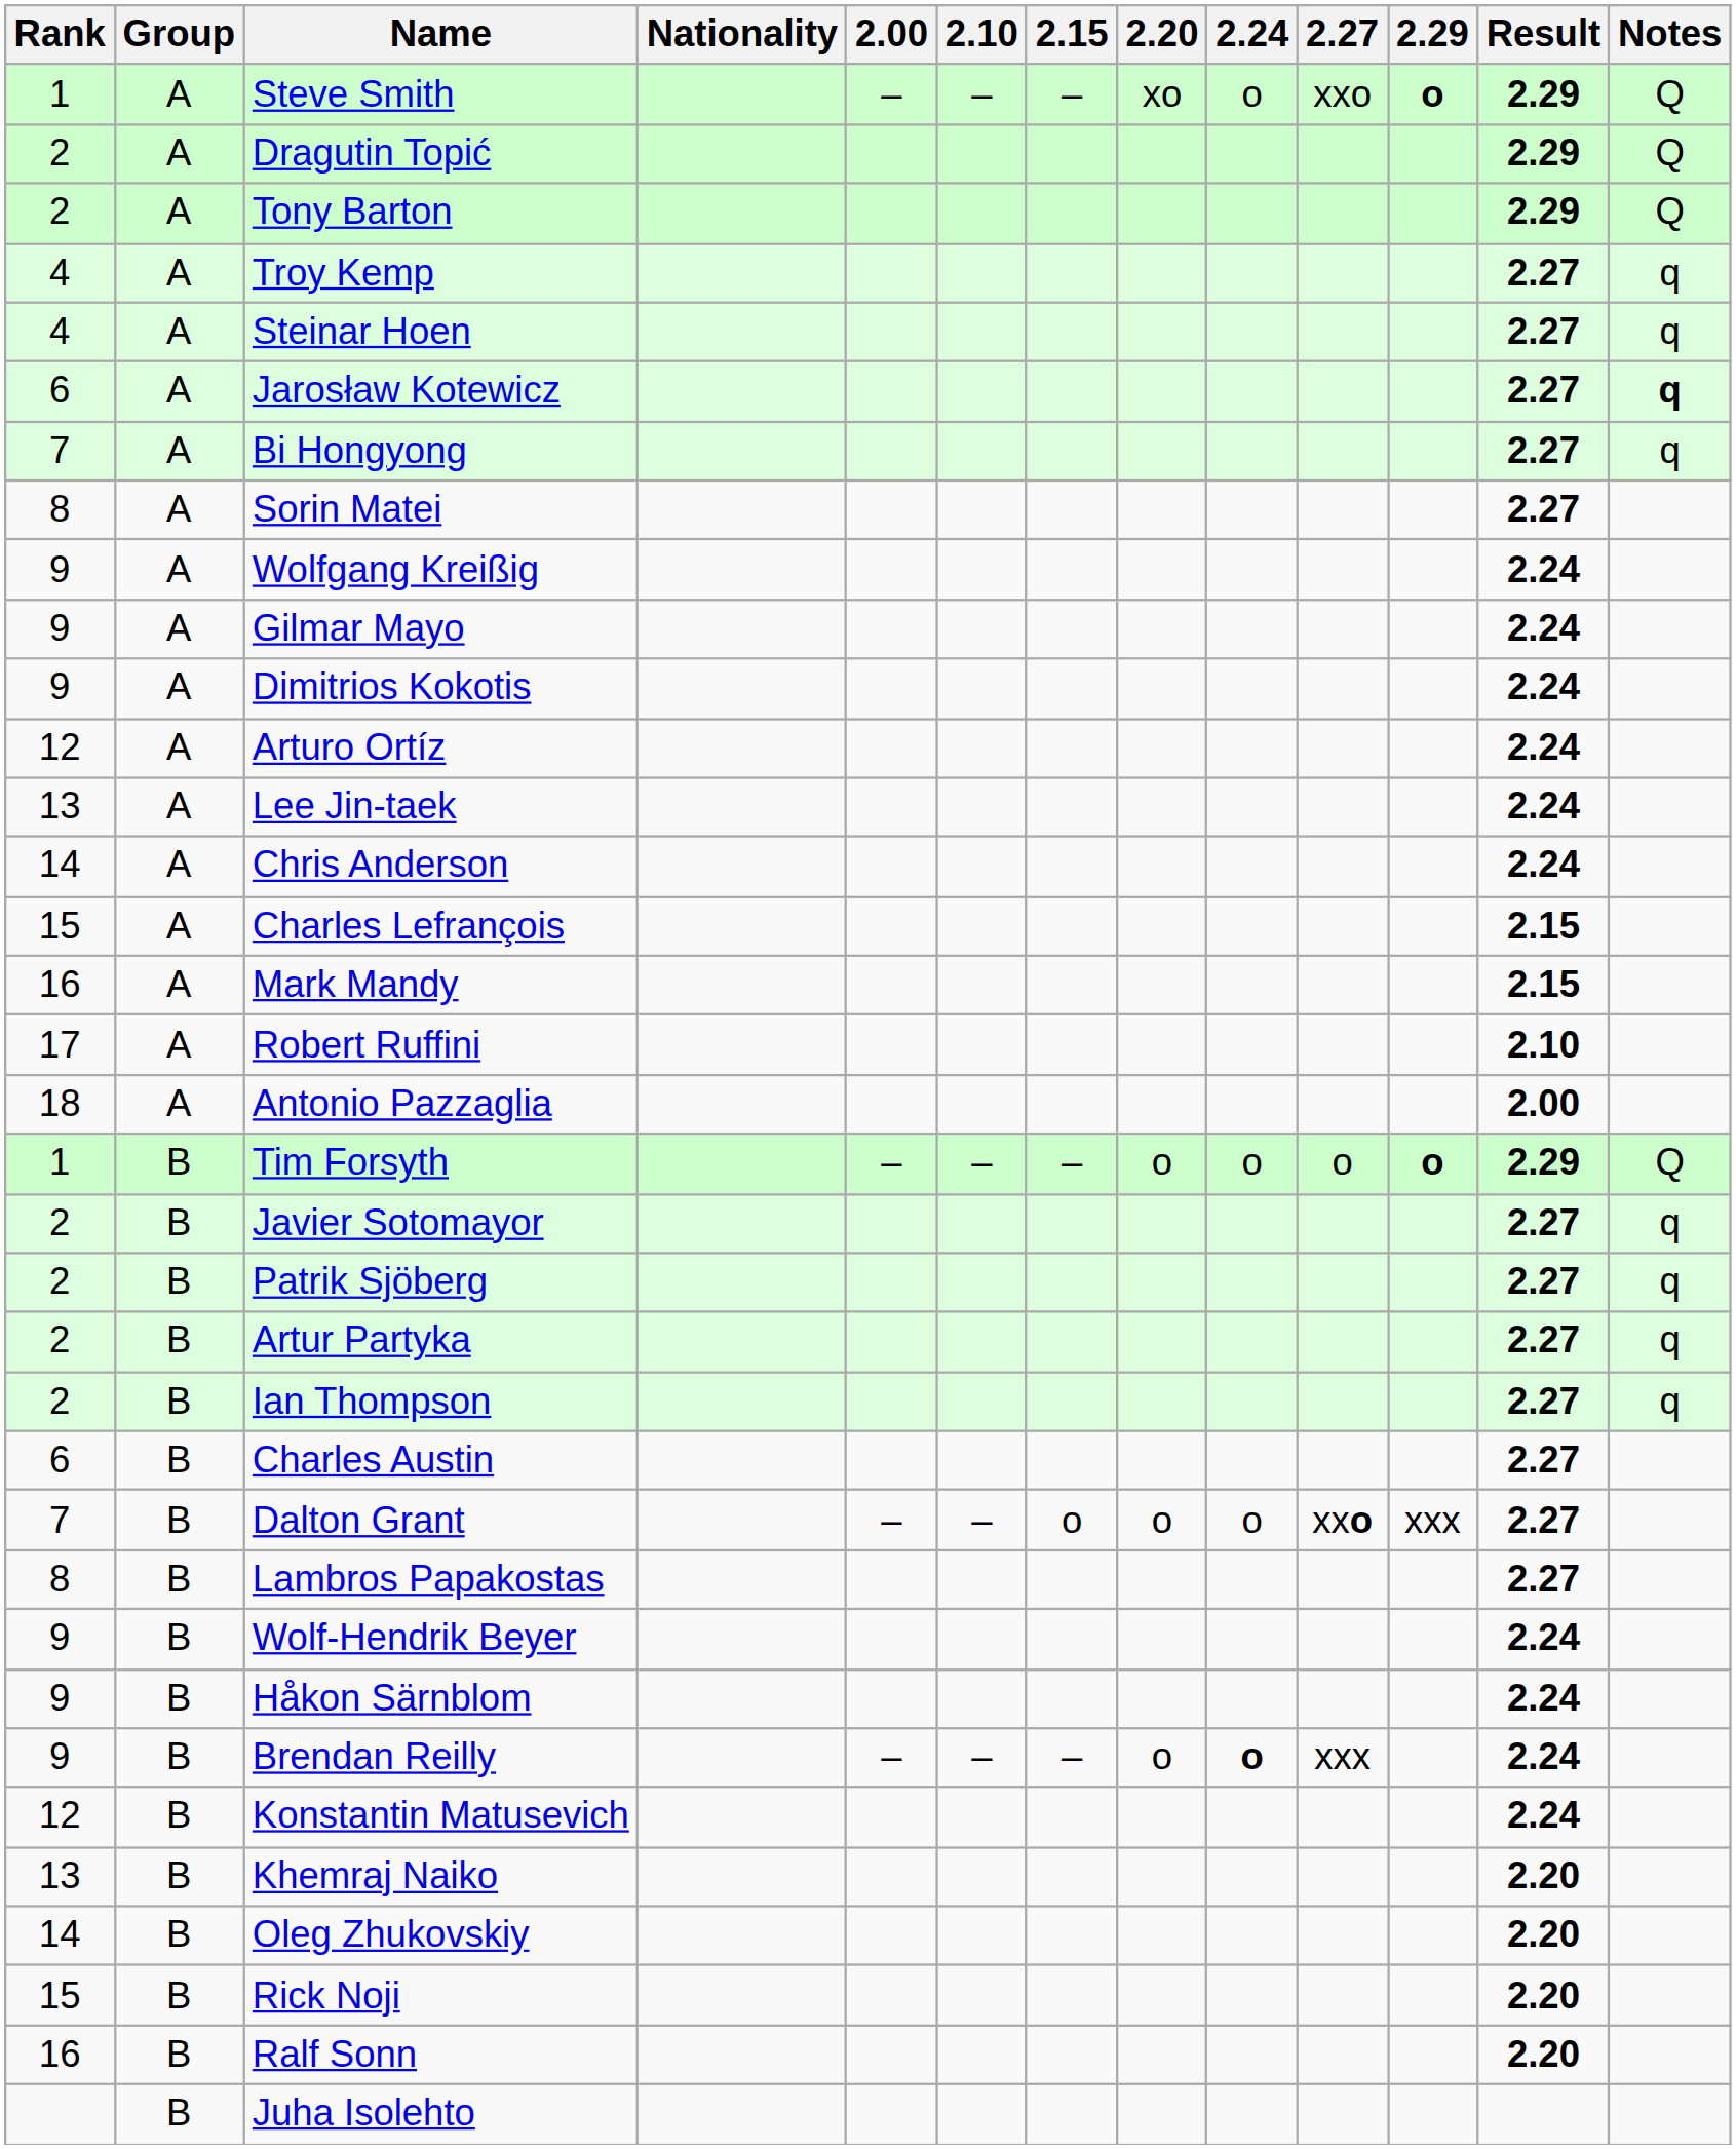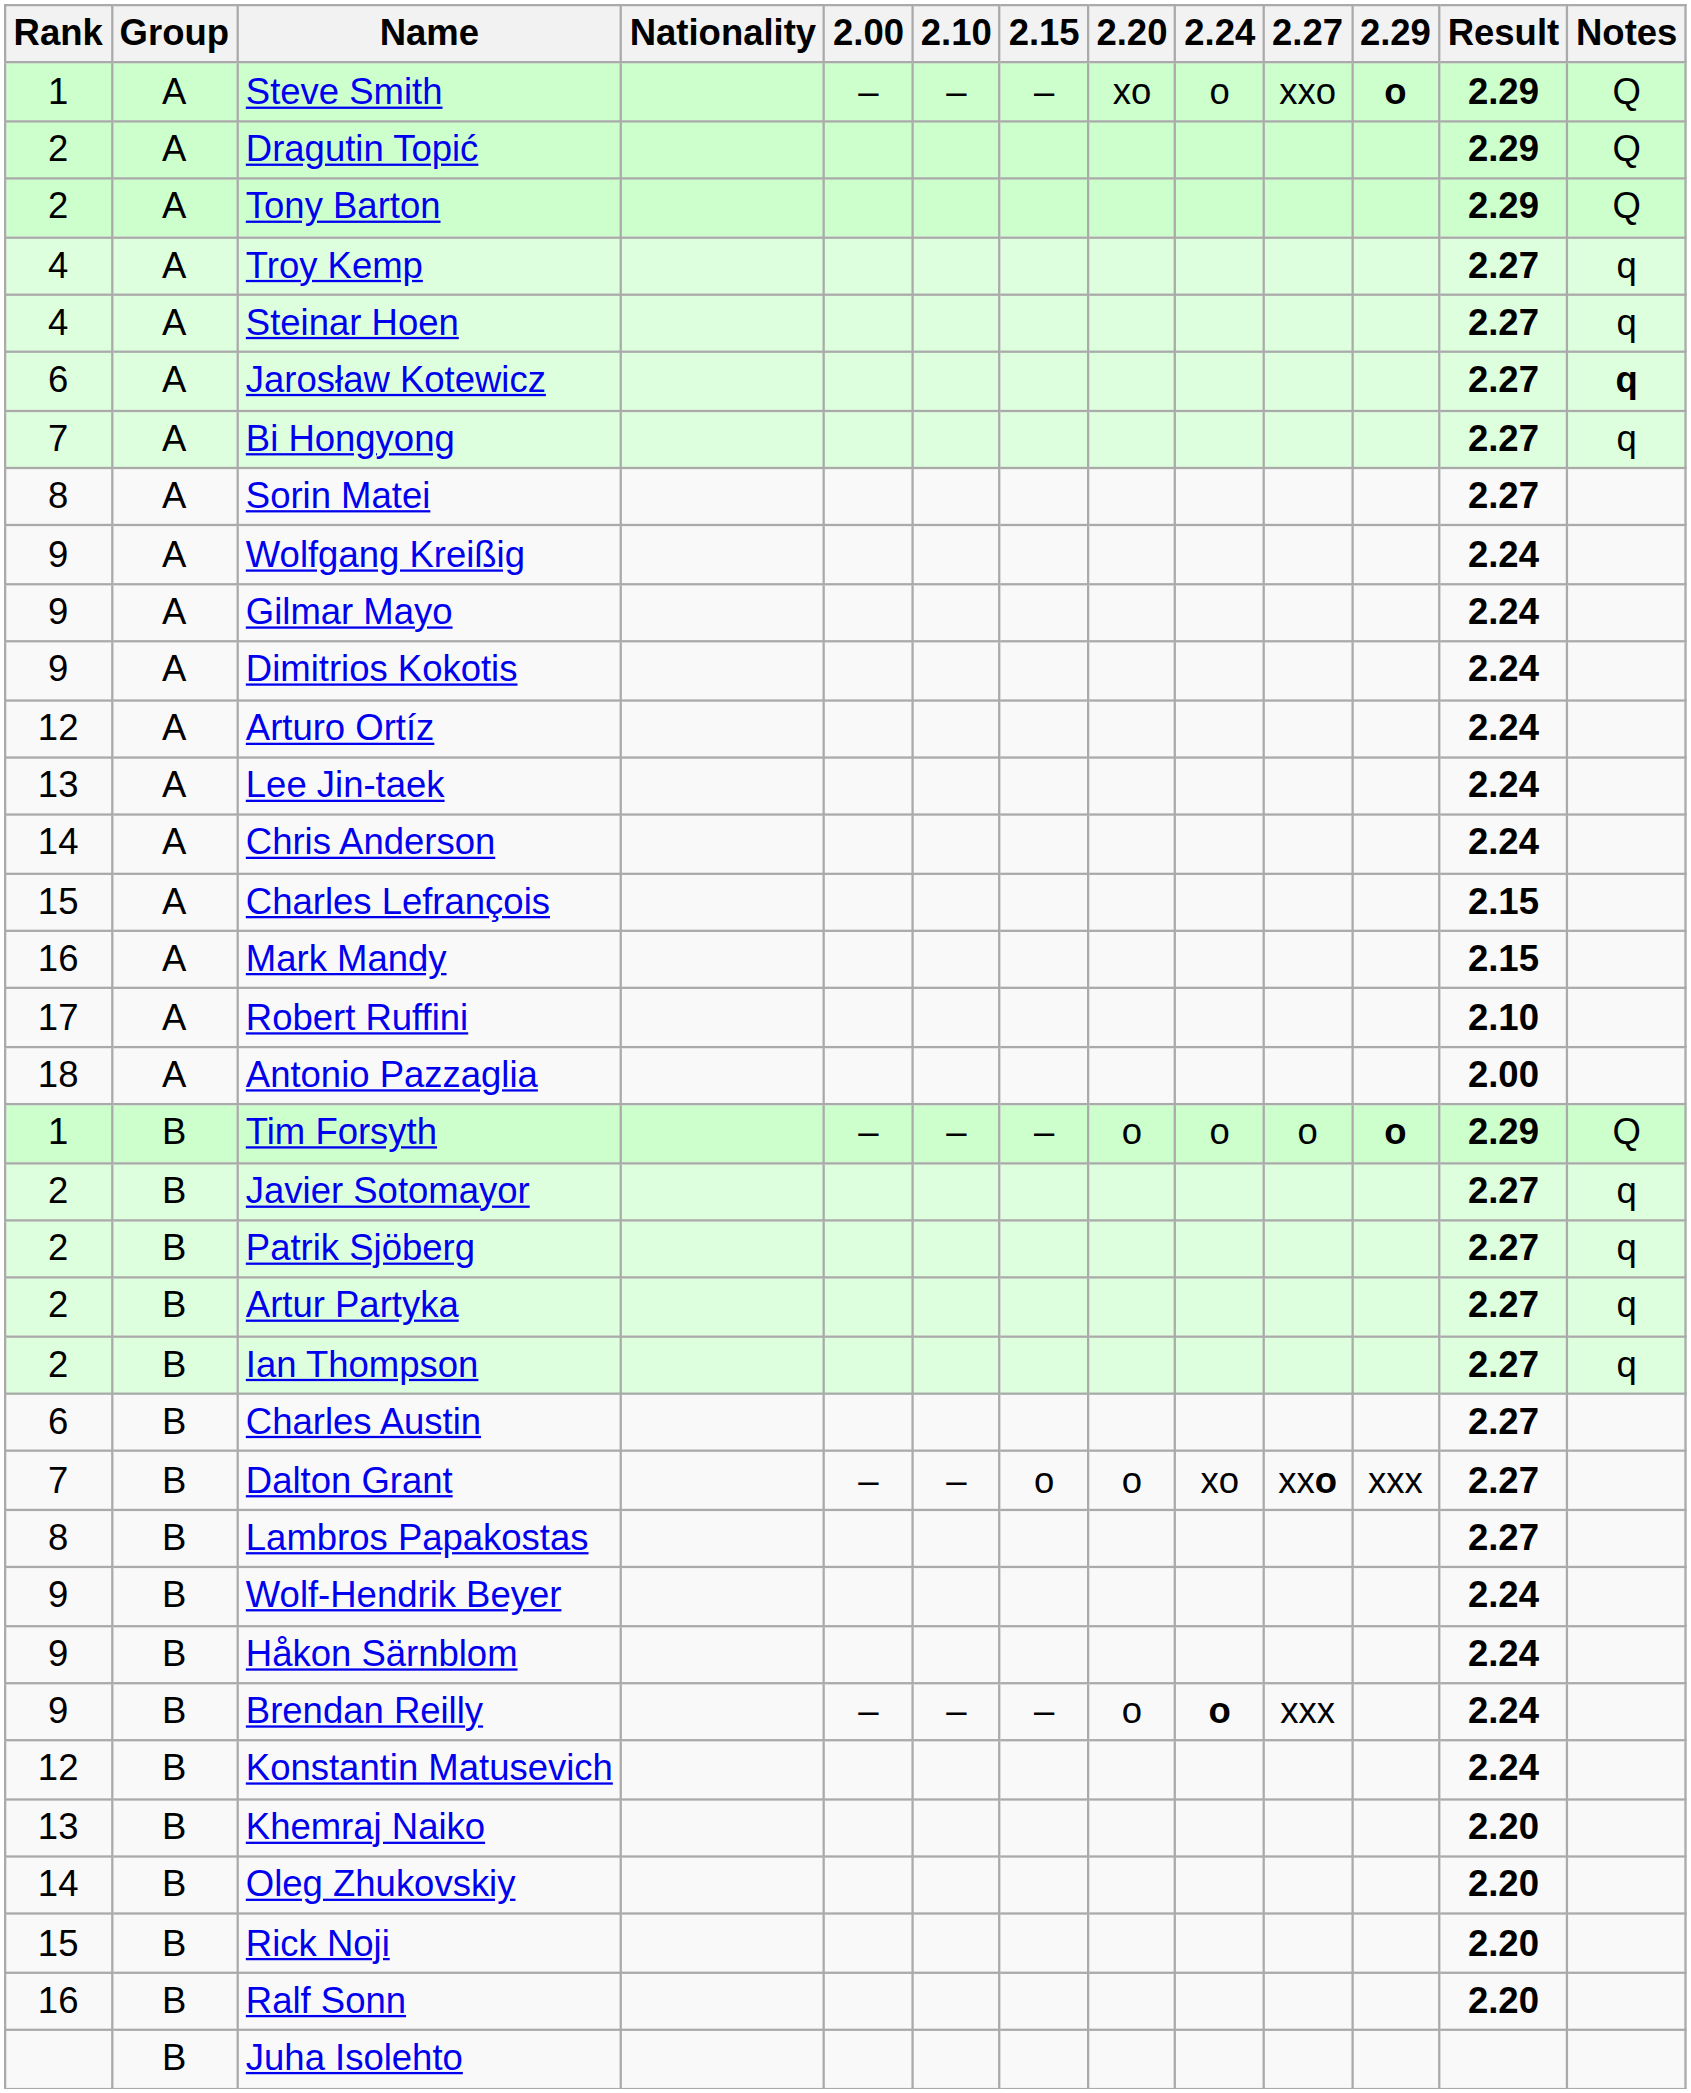 <table class="wikitable sortable" style="text-align:center">
 <tr>
 <th>Rank</th>
 <th>Group</th>
 <th>Name</th>
 <th>Nationality</th>
 <th>2.00</th>
 <th>2.10</th>
 <th>2.15</th>
 <th>2.20</th>
 <th>2.24</th>
 <th>2.27</th>
 <th>2.29</th>
 <th>Result</th>
 <th>Notes</th>
 </tr>
 <tr bgcolor=ccffcc>
 <td>1</td>
 <td>A</td>
 <td align=left><a href='#'>Steve Smith</a></td>
 <td align=left></td>
 <td>–</td>
 <td>–</td>
 <td>–</td>
 <td>xo</td>
 <td>o</td>
 <td>xxo</td>
 <td><strong>o</strong></td>
 <td><strong>2.29</strong></td>
 <td>Q</td>
 </tr>
 <tr bgcolor=ccffcc>
 <td>2</td>
 <td>A</td>
 <td align=left><a href='#'>Dragutin Topić</a></td>
 <td align=left></td>
 <td></td>
 <td></td>
 <td></td>
 <td></td>
 <td></td>
 <td></td>
 <td></td>
 <td><strong>2.29</strong></td>
 <td>Q</td>
 </tr>
 <tr bgcolor=ccffcc>
 <td>2</td>
 <td>A</td>
 <td align=left><a href='#'>Tony Barton</a></td>
 <td align=left></td>
 <td></td>
 <td></td>
 <td></td>
 <td></td>
 <td></td>
 <td></td>
 <td></td>
 <td><strong>2.29</strong></td>
 <td>Q</td>
 </tr>
 <tr bgcolor=ddffdd>
 <td>4</td>
 <td>A</td>
 <td align=left><a href='#'>Troy Kemp</a></td>
 <td align=left></td>
 <td></td>
 <td></td>
 <td></td>
 <td></td>
 <td></td>
 <td></td>
 <td></td>
 <td><strong>2.27</strong></td>
 <td>q</td>
 </tr>
 <tr bgcolor=ddffdd>
 <td>4</td>
 <td>A</td>
 <td align=left><a href='#'>Steinar Hoen</a></td>
 <td align=left></td>
 <td></td>
 <td></td>
 <td></td>
 <td></td>
 <td></td>
 <td></td>
 <td></td>
 <td><strong>2.27</strong></td>
 <td>q</td>
 </tr>
 <tr bgcolor=ddffdd>
 <td>6</td>
 <td>A</td>
 <td align=left><a href='#'>Jarosław Kotewicz</a></td>
 <td align=left></td>
 <td></td>
 <td></td>
 <td></td>
 <td></td>
 <td></td>
 <td></td>
 <td></td>
 <td><strong>2.27</strong></td>
 <td><strong>q</strong></td>
 </tr>
 <tr bgcolor=ddffdd>
 <td>7</td>
 <td>A</td>
 <td align=left><a href='#'>Bi Hongyong</a></td>
 <td align=left></td>
 <td></td>
 <td></td>
 <td></td>
 <td></td>
 <td></td>
 <td></td>
 <td></td>
 <td><strong>2.27</strong></td>
 <td>q</td>
 </tr>
 <tr>
 <td>8</td>
 <td>A</td>
 <td align=left><a href='#'>Sorin Matei</a></td>
 <td align=left></td>
 <td></td>
 <td></td>
 <td></td>
 <td></td>
 <td></td>
 <td></td>
 <td></td>
 <td><strong>2.27</strong></td>
 <td></td>
 </tr>
 <tr>
 <td>9</td>
 <td>A</td>
 <td align=left><a href='#'>Wolfgang Kreißig</a></td>
 <td align=left></td>
 <td></td>
 <td></td>
 <td></td>
 <td></td>
 <td></td>
 <td></td>
 <td></td>
 <td><strong>2.24</strong></td>
 <td></td>
 </tr>
 <tr>
 <td>9</td>
 <td>A</td>
 <td align=left><a href='#'>Gilmar Mayo</a></td>
 <td align=left></td>
 <td></td>
 <td></td>
 <td></td>
 <td></td>
 <td></td>
 <td></td>
 <td></td>
 <td><strong>2.24</strong></td>
 <td></td>
 </tr>
 <tr>
 <td>9</td>
 <td>A</td>
 <td align=left><a href='#'>Dimitrios Kokotis</a></td>
 <td align=left></td>
 <td></td>
 <td></td>
 <td></td>
 <td></td>
 <td></td>
 <td></td>
 <td></td>
 <td><strong>2.24</strong></td>
 <td></td>
 </tr>
 <tr>
 <td>12</td>
 <td>A</td>
 <td align=left><a href='#'>Arturo Ortíz</a></td>
 <td align=left></td>
 <td></td>
 <td></td>
 <td></td>
 <td></td>
 <td></td>
 <td></td>
 <td></td>
 <td><strong>2.24</strong></td>
 <td></td>
 </tr>
 <tr>
 <td>13</td>
 <td>A</td>
 <td align=left><a href='#'>Lee Jin-taek</a></td>
 <td align=left></td>
 <td></td>
 <td></td>
 <td></td>
 <td></td>
 <td></td>
 <td></td>
 <td></td>
 <td><strong>2.24</strong></td>
 <td></td>
 </tr>
 <tr>
 <td>14</td>
 <td>A</td>
 <td align=left><a href='#'>Chris Anderson</a></td>
 <td align=left></td>
 <td></td>
 <td></td>
 <td></td>
 <td></td>
 <td></td>
 <td></td>
 <td></td>
 <td><strong>2.24</strong></td>
 <td></td>
 </tr>
 <tr>
 <td>15</td>
 <td>A</td>
 <td align=left><a href='#'>Charles Lefrançois</a></td>
 <td align=left></td>
 <td></td>
 <td></td>
 <td></td>
 <td></td>
 <td></td>
 <td></td>
 <td></td>
 <td><strong>2.15</strong></td>
 <td></td>
 </tr>
 <tr>
 <td>16</td>
 <td>A</td>
 <td align=left><a href='#'>Mark Mandy</a></td>
 <td align=left></td>
 <td></td>
 <td></td>
 <td></td>
 <td></td>
 <td></td>
 <td></td>
 <td></td>
 <td><strong>2.15</strong></td>
 <td></td>
 </tr>
 <tr>
 <td>17</td>
 <td>A</td>
 <td align=left><a href='#'>Robert Ruffini</a></td>
 <td align=left></td>
 <td></td>
 <td></td>
 <td></td>
 <td></td>
 <td></td>
 <td></td>
 <td></td>
 <td><strong>2.10</strong></td>
 <td></td>
 </tr>
 <tr>
 <td>18</td>
 <td>A</td>
 <td align=left><a href='#'>Antonio Pazzaglia</a></td>
 <td align=left></td>
 <td></td>
 <td></td>
 <td></td>
 <td></td>
 <td></td>
 <td></td>
 <td></td>
 <td><strong>2.00</strong></td>
 <td></td>
 </tr>
 <tr bgcolor=ccffcc>
 <td>1</td>
 <td>B</td>
 <td align=left><a href='#'>Tim Forsyth</a></td>
 <td align=left></td>
 <td>–</td>
 <td>–</td>
 <td>–</td>
 <td>o</td>
 <td>o</td>
 <td>o</td>
 <td><strong>o</strong></td>
 <td><strong>2.29</strong></td>
 <td>Q</td>
 </tr>
 <tr bgcolor=ddffdd>
 <td>2</td>
 <td>B</td>
 <td align=left><a href='#'>Javier Sotomayor</a></td>
 <td align=left></td>
 <td></td>
 <td></td>
 <td></td>
 <td></td>
 <td></td>
 <td></td>
 <td></td>
 <td><strong>2.27</strong></td>
 <td>q</td>
 </tr>
 <tr bgcolor=ddffdd>
 <td>2</td>
 <td>B</td>
 <td align=left><a href='#'>Patrik Sjöberg</a></td>
 <td align=left></td>
 <td></td>
 <td></td>
 <td></td>
 <td></td>
 <td></td>
 <td></td>
 <td></td>
 <td><strong>2.27</strong></td>
 <td>q</td>
 </tr>
 <tr bgcolor=ddffdd>
 <td>2</td>
 <td>B</td>
 <td align=left><a href='#'>Artur Partyka</a></td>
 <td align=left></td>
 <td></td>
 <td></td>
 <td></td>
 <td></td>
 <td></td>
 <td></td>
 <td></td>
 <td><strong>2.27</strong></td>
 <td>q</td>
 </tr>
 <tr bgcolor=ddffdd>
 <td>2</td>
 <td>B</td>
 <td align=left><a href='#'>Ian Thompson</a></td>
 <td align=left></td>
 <td></td>
 <td></td>
 <td></td>
 <td></td>
 <td></td>
 <td></td>
 <td></td>
 <td><strong>2.27</strong></td>
 <td>q</td>
 </tr>
 <tr>
 <td>6</td>
 <td>B</td>
 <td align=left><a href='#'>Charles Austin</a></td>
 <td align=left></td>
 <td></td>
 <td></td>
 <td></td>
 <td></td>
 <td></td>
 <td></td>
 <td></td>
 <td><strong>2.27</strong></td>
 <td></td>
 </tr>
 <tr>
 <td>7</td>
 <td>B</td>
 <td align=left><a href='#'>Dalton Grant</a></td>
 <td align=left></td>
 <td>–</td>
 <td>–</td>
 <td>o</td>
 <td>o</td>
-<td>o</td>
+<td>xo</td>
 <td>xx<strong>o</strong></td>
 <td>xxx</td>
 <td><strong>2.27</strong></td>
 <td></td>
 </tr>
 <tr>
 <td>8</td>
 <td>B</td>
 <td align=left><a href='#'>Lambros Papakostas</a></td>
 <td align=left></td>
 <td></td>
 <td></td>
 <td></td>
 <td></td>
 <td></td>
 <td></td>
 <td></td>
 <td><strong>2.27</strong></td>
 <td></td>
 </tr>
 <tr>
 <td>9</td>
 <td>B</td>
 <td align=left><a href='#'>Wolf-Hendrik Beyer</a></td>
 <td align=left></td>
 <td></td>
 <td></td>
 <td></td>
 <td></td>
 <td></td>
 <td></td>
 <td></td>
 <td><strong>2.24</strong></td>
 <td></td>
 </tr>
 <tr>
 <td>9</td>
 <td>B</td>
 <td align=left><a href='#'>Håkon Särnblom</a></td>
 <td align=left></td>
 <td></td>
 <td></td>
 <td></td>
 <td></td>
 <td></td>
 <td></td>
 <td></td>
 <td><strong>2.24</strong></td>
 <td></td>
 </tr>
 <tr>
 <td>9</td>
 <td>B</td>
 <td align=left><a href='#'>Brendan Reilly</a></td>
 <td align=left></td>
 <td>–</td>
 <td>–</td>
 <td>–</td>
 <td>o</td>
 <td><strong>o</strong></td>
 <td>xxx</td>
 <td></td>
 <td><strong>2.24</strong></td>
 <td></td>
 </tr>
 <tr>
 <td>12</td>
 <td>B</td>
 <td align=left><a href='#'>Konstantin Matusevich</a></td>
 <td align=left></td>
 <td></td>
 <td></td>
 <td></td>
 <td></td>
 <td></td>
 <td></td>
 <td></td>
 <td><strong>2.24</strong></td>
 <td></td>
 </tr>
 <tr>
 <td>13</td>
 <td>B</td>
 <td align=left><a href='#'>Khemraj Naiko</a></td>
 <td align=left></td>
 <td></td>
 <td></td>
 <td></td>
 <td></td>
 <td></td>
 <td></td>
 <td></td>
 <td><strong>2.20</strong></td>
 <td></td>
 </tr>
 <tr>
 <td>14</td>
 <td>B</td>
 <td align=left><a href='#'>Oleg Zhukovskiy</a></td>
 <td align=left></td>
 <td></td>
 <td></td>
 <td></td>
 <td></td>
 <td></td>
 <td></td>
 <td></td>
 <td><strong>2.20</strong></td>
 <td></td>
 </tr>
 <tr>
 <td>15</td>
 <td>B</td>
 <td align=left><a href='#'>Rick Noji</a></td>
 <td align=left></td>
 <td></td>
 <td></td>
 <td></td>
 <td></td>
 <td></td>
 <td></td>
 <td></td>
 <td><strong>2.20</strong></td>
 <td></td>
 </tr>
 <tr>
 <td>16</td>
 <td>B</td>
 <td align=left><a href='#'>Ralf Sonn</a></td>
 <td align=left></td>
 <td></td>
 <td></td>
 <td></td>
 <td></td>
 <td></td>
 <td></td>
 <td></td>
 <td><strong>2.20</strong></td>
 <td></td>
 </tr>
 <tr>
 <td></td>
 <td>B</td>
 <td align=left><a href='#'>Juha Isolehto</a></td>
 <td align=left></td>
 <td></td>
 <td></td>
 <td></td>
 <td></td>
 <td></td>
 <td></td>
 <td></td>
 <td><strong></strong></td>
 <td></td>
 </tr>
 </table>
